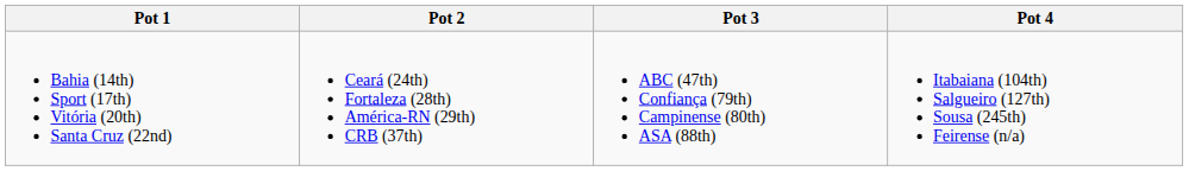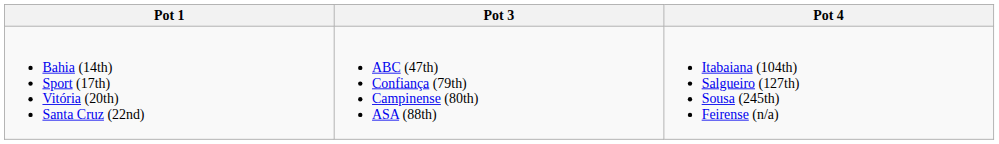 <table class="wikitable" width=90%>
 <tr>
 <th width=12%>Pot 1</th>
-<th width=12%>Pot 2</th>
 <th width=12%>Pot 3</th>
 <th width=12%>Pot 4</th>
 </tr>
 <tr>
 <td><br><ul><li><a href='#'>Bahia</a> (14th)</li><li><a href='#'>Sport</a> (17th)</li><li><a href='#'>Vitória</a> (20th)</li><li><a href='#'>Santa Cruz</a> (22nd)</li></ul></td>
-<td><br><ul><li><a href='#'>Ceará</a> (24th)</li><li><a href='#'>Fortaleza</a> (28th)</li><li><a href='#'>América-RN</a> (29th)</li><li><a href='#'>CRB</a> (37th)</li></ul></td>
 <td><br><ul><li><a href='#'>ABC</a> (47th)</li><li><a href='#'>Confiança</a> (79th)</li><li><a href='#'>Campinense</a> (80th)</li><li><a href='#'>ASA</a> (88th)</li></ul></td>
 <td><br><ul><li><a href='#'>Itabaiana</a> (104th)</li><li><a href='#'>Salgueiro</a> (127th)</li><li><a href='#'>Sousa</a> (245th)</li><li><a href='#'>Feirense</a> (n/a)</li></ul></td>
 </tr>
 </table>
